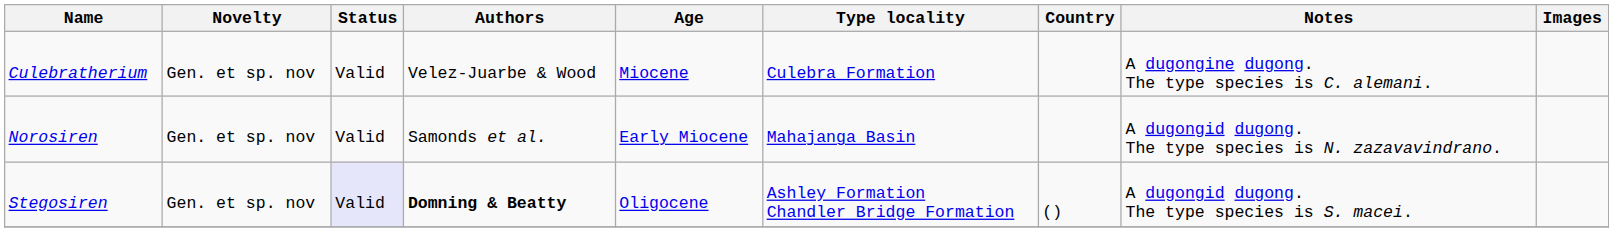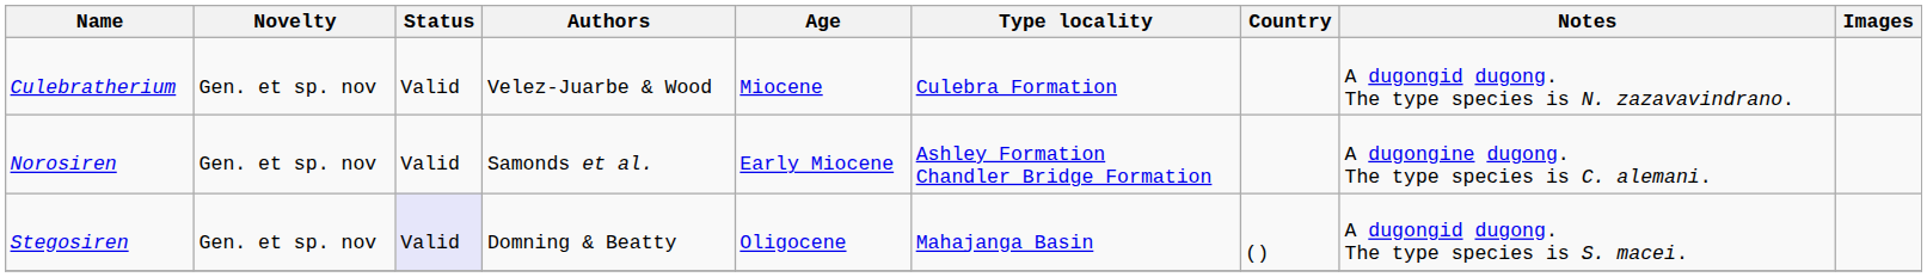 <table class="wikitable sortable" align="center" width="100%">
 <tr>
 <th>Name</th>
 <th>Novelty</th>
 <th>Status</th>
 <th>Authors</th>
 <th>Age</th>
 <th>Type locality</th>
 <th>Country</th>
 <th>Notes</th>
 <th>Images</th>
 </tr>
 <tr>
 <td><br><em><a href='#'>Culebratherium</a></em></td>
 <td><br>Gen. et sp. nov</td>
 <td><br>Valid</td>
 <td><br>Velez-Juarbe & Wood</td>
 <td><br><a href='#'>Miocene</a></td>
 <td><br><a href='#'>Culebra Formation</a></td>
 <td><br></td>
-<td><br>A <a href='#'>dugongine</a> <a href='#'>dugong</a>.<br> The type species is <em>C. alemani</em>.</td>
+<td><br>A <a href='#'>dugongid</a> <a href='#'>dugong</a>.<br> The type species is <em>N. zazavavindrano</em>.</td>
 <td></td>
 </tr>
 <tr>
 <td><br><em><a href='#'>Norosiren</a></em></td>
 <td><br>Gen. et sp. nov</td>
 <td><br>Valid</td>
 <td><br>Samonds <em>et al.</em></td>
 <td><br><a href='#'>Early Miocene</a></td>
-<td><br><a href='#'>Mahajanga Basin</a></td>
+<td><br><a href='#'>Ashley Formation</a><br><a href='#'>Chandler Bridge Formation</a></td>
 <td><br></td>
-<td><br>A <a href='#'>dugongid</a> <a href='#'>dugong</a>.<br> The type species is <em>N. zazavavindrano</em>.</td>
+<td><br>A <a href='#'>dugongine</a> <a href='#'>dugong</a>.<br> The type species is <em>C. alemani</em>.</td>
 <td></td>
 </tr>
 <tr>
 <td><br><em><a href='#'>Stegosiren</a></em></td>
 <td><br>Gen. et sp. nov</td>
 <td style="background: lavender;"><br>Valid</td>
-<td><strong><br>Domning & Beatty</strong></td>
+<td><br>Domning & Beatty</td>
 <td><br><a href='#'>Oligocene</a></td>
-<td><br><a href='#'>Ashley Formation</a><br><a href='#'>Chandler Bridge Formation</a></td>
+<td><br><a href='#'>Mahajanga Basin</a></td>
 <td><br><br>()</td>
 <td><br>A <a href='#'>dugongid</a> <a href='#'>dugong</a>.<br> The type species is <em>S. macei</em>.</td>
 <td></td>
 </tr>
 <tr>
 </tr>
 </table>
